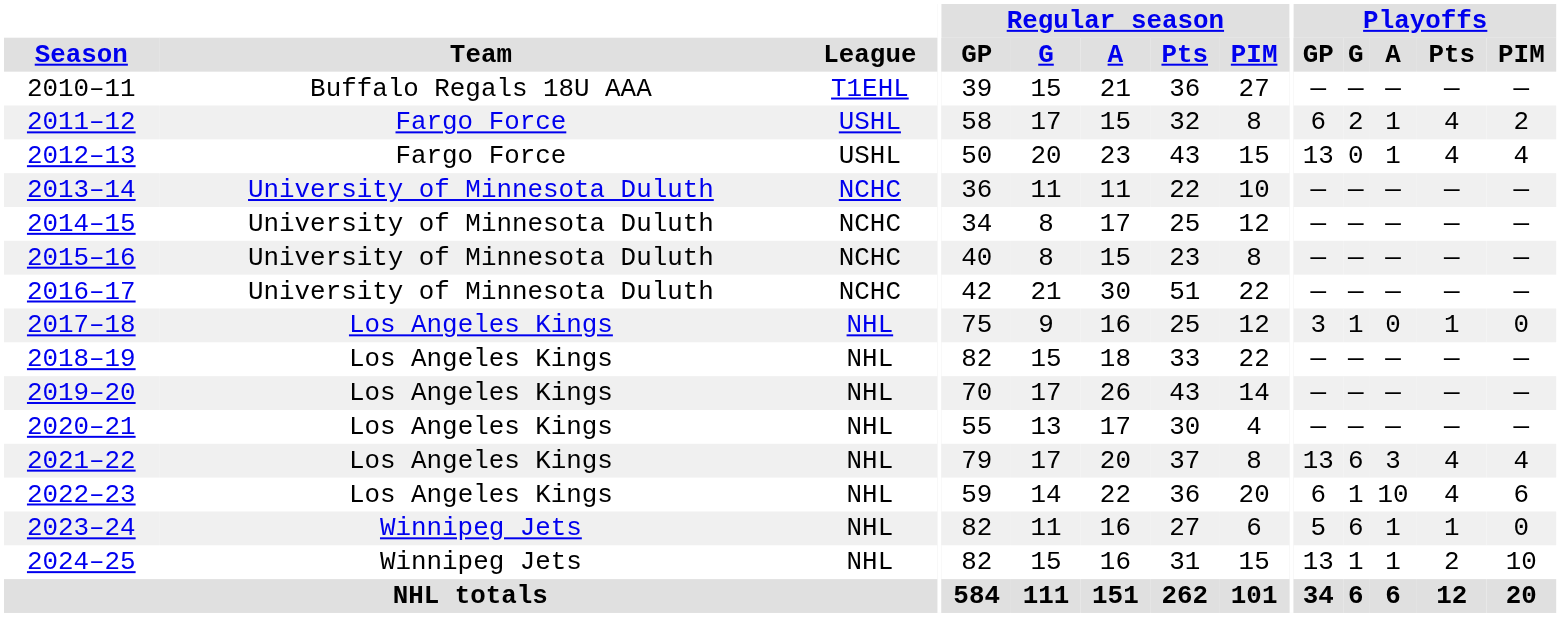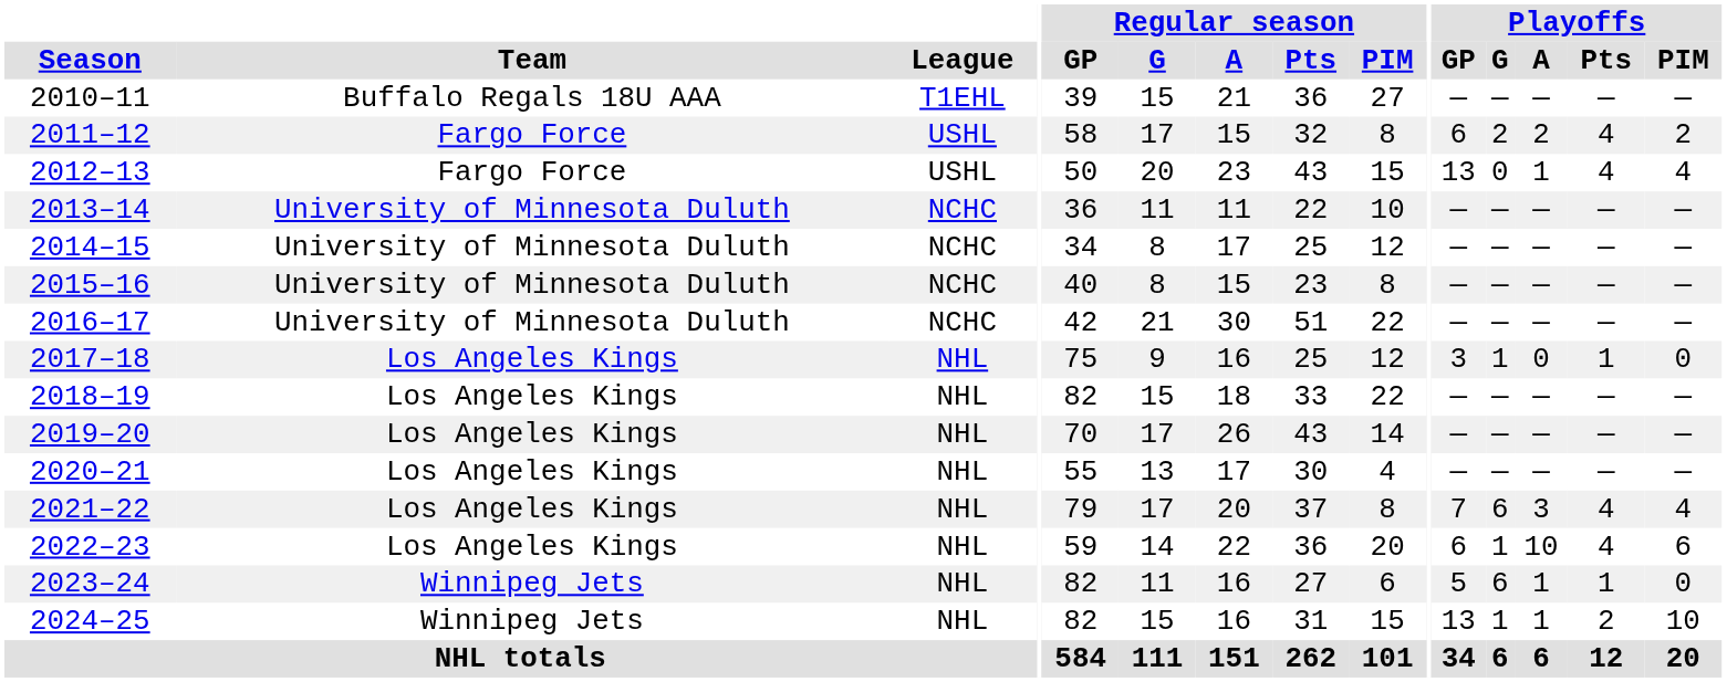 <table border="0" cellpadding="1" cellspacing="0" style="text-align:center; width:60em">
 <tr bgcolor="#e0e0e0">
 <th colspan="3" bgcolor="#ffffff"></th>
 <th rowspan="99" bgcolor="#ffffff"></th>
 <th colspan="5"><a href='#'>Regular season</a></th>
 <th rowspan="99" bgcolor="#ffffff"></th>
 <th colspan="5"><a href='#'>Playoffs</a></th>
 </tr>
 <tr bgcolor="#e0e0e0">
 <th><a href='#'>Season</a></th>
 <th>Team</th>
 <th>League</th>
 <th>GP</th>
 <th><a href='#'>G</a></th>
 <th><a href='#'>A</a></th>
 <th><a href='#'>Pts</a></th>
 <th><a href='#'>PIM</a></th>
 <th>GP</th>
 <th>G</th>
 <th>A</th>
 <th>Pts</th>
 <th>PIM</th>
 </tr>
 <tr>
 <td>2010–11</td>
 <td>Buffalo Regals 18U AAA</td>
 <td><a href='#'>T1EHL</a></td>
 <td>39</td>
 <td>15</td>
 <td>21</td>
 <td>36</td>
 <td>27</td>
 <td>—</td>
 <td>—</td>
 <td>—</td>
 <td>—</td>
 <td>—</td>
 </tr>
 <tr bgcolor="#f0f0f0">
 <td><a href='#'>2011–12</a></td>
 <td><a href='#'>Fargo Force</a></td>
 <td><a href='#'>USHL</a></td>
 <td>58</td>
 <td>17</td>
 <td>15</td>
 <td>32</td>
 <td>8</td>
 <td>6</td>
 <td>2</td>
-<td>1</td>
+<td>2</td>
 <td>4</td>
 <td>2</td>
 </tr>
 <tr>
 <td><a href='#'>2012–13</a></td>
 <td>Fargo Force</td>
 <td>USHL</td>
 <td>50</td>
 <td>20</td>
 <td>23</td>
 <td>43</td>
 <td>15</td>
 <td>13</td>
 <td>0</td>
 <td>1</td>
 <td>4</td>
 <td>4</td>
 </tr>
 <tr bgcolor="#f0f0f0">
 <td><a href='#'>2013–14</a></td>
 <td><a href='#'>University of Minnesota Duluth</a></td>
 <td><a href='#'>NCHC</a></td>
 <td>36</td>
 <td>11</td>
 <td>11</td>
 <td>22</td>
 <td>10</td>
 <td>—</td>
 <td>—</td>
 <td>—</td>
 <td>—</td>
 <td>—</td>
 </tr>
 <tr>
 <td><a href='#'>2014–15</a></td>
 <td>University of Minnesota Duluth</td>
 <td>NCHC</td>
 <td>34</td>
 <td>8</td>
 <td>17</td>
 <td>25</td>
 <td>12</td>
 <td>—</td>
 <td>—</td>
 <td>—</td>
 <td>—</td>
 <td>—</td>
 </tr>
 <tr bgcolor="#f0f0f0">
 <td><a href='#'>2015–16</a></td>
 <td>University of Minnesota Duluth</td>
 <td>NCHC</td>
 <td>40</td>
 <td>8</td>
 <td>15</td>
 <td>23</td>
 <td>8</td>
 <td>—</td>
 <td>—</td>
 <td>—</td>
 <td>—</td>
 <td>—</td>
 </tr>
 <tr>
 <td><a href='#'>2016–17</a></td>
 <td>University of Minnesota Duluth</td>
 <td>NCHC</td>
 <td>42</td>
 <td>21</td>
 <td>30</td>
 <td>51</td>
 <td>22</td>
 <td>—</td>
 <td>—</td>
 <td>—</td>
 <td>—</td>
 <td>—</td>
 </tr>
 <tr bgcolor="#f0f0f0">
 <td><a href='#'>2017–18</a></td>
 <td><a href='#'>Los Angeles Kings</a></td>
 <td><a href='#'>NHL</a></td>
 <td>75</td>
 <td>9</td>
 <td>16</td>
 <td>25</td>
 <td>12</td>
 <td>3</td>
 <td>1</td>
 <td>0</td>
 <td>1</td>
 <td>0</td>
 </tr>
 <tr>
 <td><a href='#'>2018–19</a></td>
 <td>Los Angeles Kings</td>
 <td>NHL</td>
 <td>82</td>
 <td>15</td>
 <td>18</td>
 <td>33</td>
 <td>22</td>
 <td>—</td>
 <td>—</td>
 <td>—</td>
 <td>—</td>
 <td>—</td>
 </tr>
 <tr bgcolor="#f0f0f0">
 <td><a href='#'>2019–20</a></td>
 <td>Los Angeles Kings</td>
 <td>NHL</td>
 <td>70</td>
 <td>17</td>
 <td>26</td>
 <td>43</td>
 <td>14</td>
 <td>—</td>
 <td>—</td>
 <td>—</td>
 <td>—</td>
 <td>—</td>
 </tr>
 <tr>
 <td><a href='#'>2020–21</a></td>
 <td>Los Angeles Kings</td>
 <td>NHL</td>
 <td>55</td>
 <td>13</td>
 <td>17</td>
 <td>30</td>
 <td>4</td>
 <td>—</td>
 <td>—</td>
 <td>—</td>
 <td>—</td>
 <td>—</td>
 </tr>
 <tr bgcolor="#f0f0f0">
 <td><a href='#'>2021–22</a></td>
 <td>Los Angeles Kings</td>
 <td>NHL</td>
 <td>79</td>
 <td>17</td>
 <td>20</td>
 <td>37</td>
 <td>8</td>
-<td>13</td>
+<td>7</td>
 <td>6</td>
 <td>3</td>
 <td>4</td>
 <td>4</td>
 </tr>
 <tr>
 <td><a href='#'>2022–23</a></td>
 <td>Los Angeles Kings</td>
 <td>NHL</td>
 <td>59</td>
 <td>14</td>
 <td>22</td>
 <td>36</td>
 <td>20</td>
 <td>6</td>
 <td>1</td>
 <td>10</td>
 <td>4</td>
 <td>6</td>
 </tr>
 <tr bgcolor="#f0f0f0">
 <td><a href='#'>2023–24</a></td>
 <td><a href='#'>Winnipeg Jets</a></td>
 <td>NHL</td>
 <td>82</td>
 <td>11</td>
 <td>16</td>
 <td>27</td>
 <td>6</td>
 <td>5</td>
 <td>6</td>
 <td>1</td>
 <td>1</td>
 <td>0</td>
 </tr>
 <tr>
 <td><a href='#'>2024–25</a></td>
 <td>Winnipeg Jets</td>
 <td>NHL</td>
 <td>82</td>
 <td>15</td>
 <td>16</td>
 <td>31</td>
 <td>15</td>
 <td>13</td>
 <td>1</td>
 <td>1</td>
 <td>2</td>
 <td>10</td>
 </tr>
 <tr bgcolor="#e0e0e0">
 <th colspan="3">NHL totals</th>
 <th>584</th>
 <th>111</th>
 <th>151</th>
 <th>262</th>
 <th>101</th>
 <th>34</th>
 <th>6</th>
 <th>6</th>
 <th>12</th>
 <th>20</th>
 </tr>
 </table>
